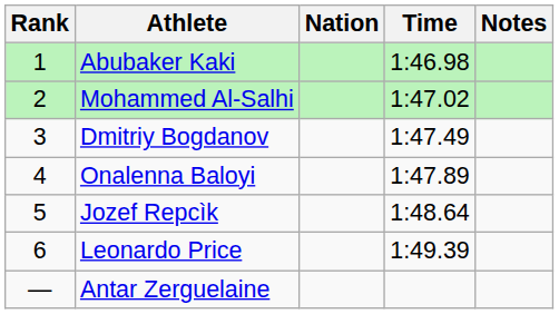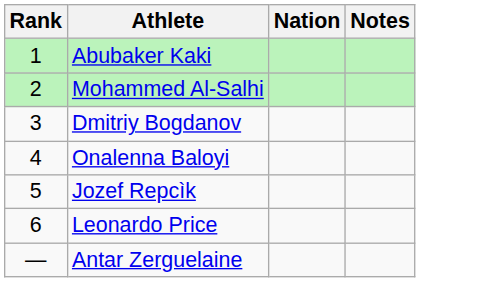 <table class="wikitable sortable" style="text-align:center">
 <tr>
 <th>Rank</th>
 <th>Athlete</th>
 <th>Nation</th>
-<th>Time</th>
 <th>Notes</th>
 </tr>
 <tr bgcolor=bbf3bb>
 <td>1</td>
 <td align="left"><a href='#'>Abubaker Kaki</a></td>
 <td align="left"></td>
-<td>1:46.98</td>
 <td></td>
 </tr>
 <tr bgcolor=bbf3bb>
 <td>2</td>
 <td align="left"><a href='#'>Mohammed Al-Salhi</a></td>
 <td align="left"></td>
-<td>1:47.02</td>
 <td></td>
 </tr>
 <tr>
 <td>3</td>
 <td align="left"><a href='#'>Dmitriy Bogdanov</a></td>
 <td align="left"></td>
-<td>1:47.49</td>
 <td></td>
 </tr>
 <tr>
 <td>4</td>
 <td align="left"><a href='#'>Onalenna Baloyi</a></td>
 <td align="left"></td>
-<td>1:47.89</td>
 <td></td>
 </tr>
 <tr>
 <td>5</td>
 <td align="left"><a href='#'>Jozef Repcìk</a></td>
 <td align="left"></td>
-<td>1:48.64</td>
 <td></td>
 </tr>
 <tr>
 <td>6</td>
 <td align="left"><a href='#'>Leonardo Price</a></td>
 <td align="left"></td>
-<td>1:49.39</td>
 <td></td>
 </tr>
 <tr>
 <td data-sort-value=7>—</td>
 <td align="left"><a href='#'>Antar Zerguelaine</a></td>
 <td align="left"></td>
-<td data-sort-value=9:99.99></td>
 <td></td>
 </tr>
 </table>
